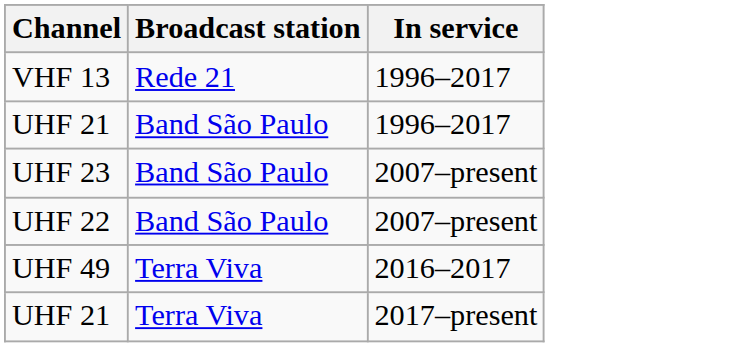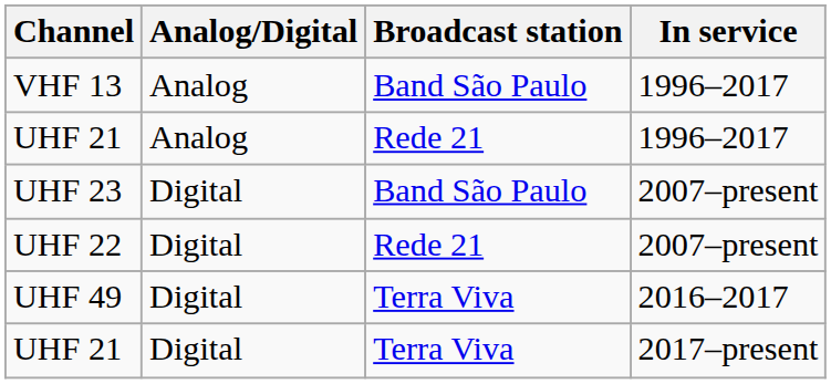 <table class = wikitable>
 <tr>
 <th>Channel</th>
+<th>Analog/Digital</th>
 <th>Broadcast station</th>
 <th>In service</th>
 </tr>
 <tr>
 <td>VHF 13</td>
+<td>Analog</td>
+<td><a href='#'>Band São Paulo</a></td>
+<td>1996–2017</td>
+</tr>
+<tr>
+<td>UHF 21</td>
+<td>Analog</td>
 <td><a href='#'>Rede 21</a></td>
 <td>1996–2017</td>
 </tr>
 <tr>
-<td>UHF 21</td>
-<td><a href='#'>Band São Paulo</a></td>
-<td>1996–2017</td>
-</tr>
-<tr>
 <td>UHF 23</td>
+<td>Digital</td>
 <td><a href='#'>Band São Paulo</a></td>
 <td>2007–present</td>
 </tr>
 <tr>
 <td>UHF 22</td>
-<td><a href='#'>Band São Paulo</a></td>
+<td>Digital</td>
+<td><a href='#'>Rede 21</a></td>
 <td>2007–present</td>
 </tr>
 <tr>
 <td>UHF 49</td>
+<td>Digital</td>
 <td><a href='#'>Terra Viva</a></td>
 <td>2016–2017</td>
 </tr>
 <tr>
 <td>UHF 21</td>
+<td>Digital</td>
 <td><a href='#'>Terra Viva</a></td>
 <td>2017–present</td>
 </tr>
 </table>
